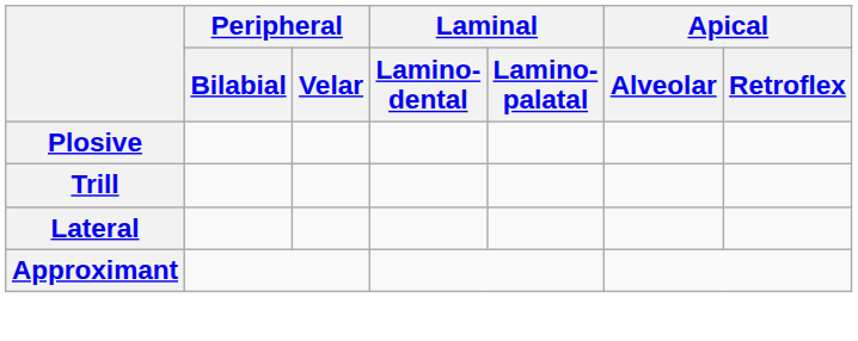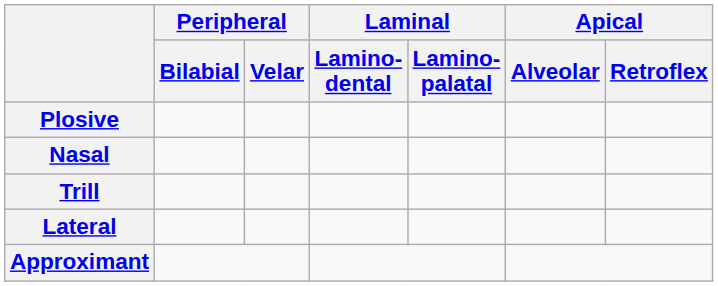 <table class="wikitable" style="text-align:center;">
 <tr>
 <th rowspan=2></th>
 <th colspan=2><a href='#'>Peripheral</a></th>
 <th colspan=2><a href='#'>Laminal</a></th>
 <th colspan=2><a href='#'>Apical</a></th>
 </tr>
 <tr>
 <th><a href='#'>Bilabial</a></th>
 <th><a href='#'>Velar</a></th>
 <th><a href='#'>Lamino-<br>dental</a></th>
 <th><a href='#'>Lamino-<br>palatal</a></th>
 <th><a href='#'>Alveolar</a></th>
 <th><a href='#'>Retroflex</a></th>
 </tr>
 <tr>
 <th><a href='#'>Plosive</a></th>
+<td></td>
+<td></td>
+<td></td>
+<td></td>
+<td></td>
+<td></td>
+</tr>
+<tr>
+<th><a href='#'>Nasal</a></th>
 <td></td>
 <td></td>
 <td></td>
 <td></td>
 <td></td>
 <td></td>
 </tr>
 <tr>
 <th><a href='#'>Trill</a></th>
 <td></td>
 <td></td>
 <td></td>
 <td></td>
 <td></td>
 <td></td>
 </tr>
 <tr>
 <th><a href='#'>Lateral</a></th>
 <td></td>
 <td></td>
 <td></td>
 <td></td>
 <td></td>
 <td></td>
 </tr>
 <tr>
 <th><a href='#'>Approximant</a></th>
 <td colspan="2"></td>
 <td colspan="2"></td>
 <td colspan="2"></td>
 </tr>
 </table>
